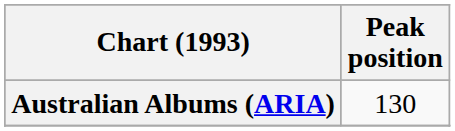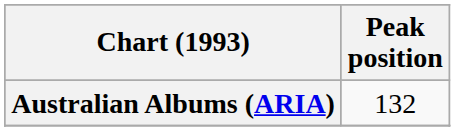 <table class="wikitable sortable plainrowheaders" style="text-align:center">
 <tr>
 <th scope="col">Chart (1993)</th>
 <th scope="col">Peak<br>position</th>
 </tr>
 <tr>
 <th scope="row">Australian Albums (<a href='#'>ARIA</a>)</th>
-<td>130</td>
+<td>132</td>
 </tr>
 <tr>
 </tr>
 <tr>
 </tr>
 </table>
